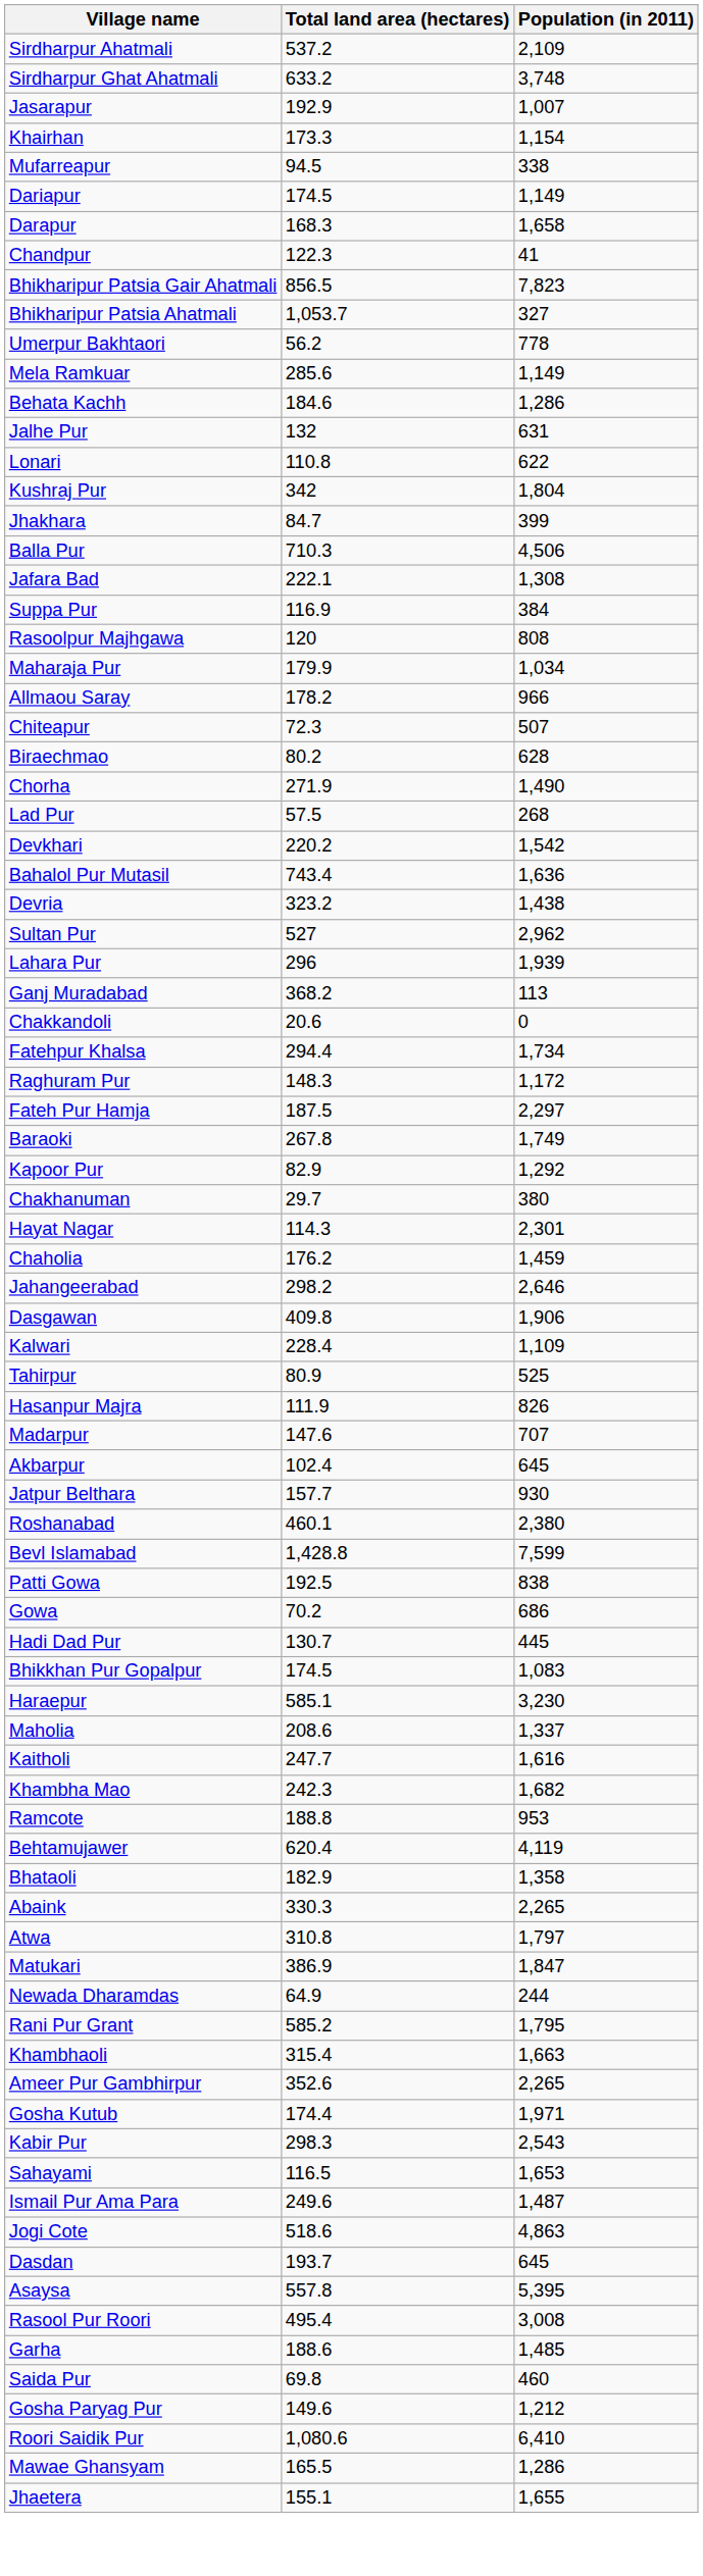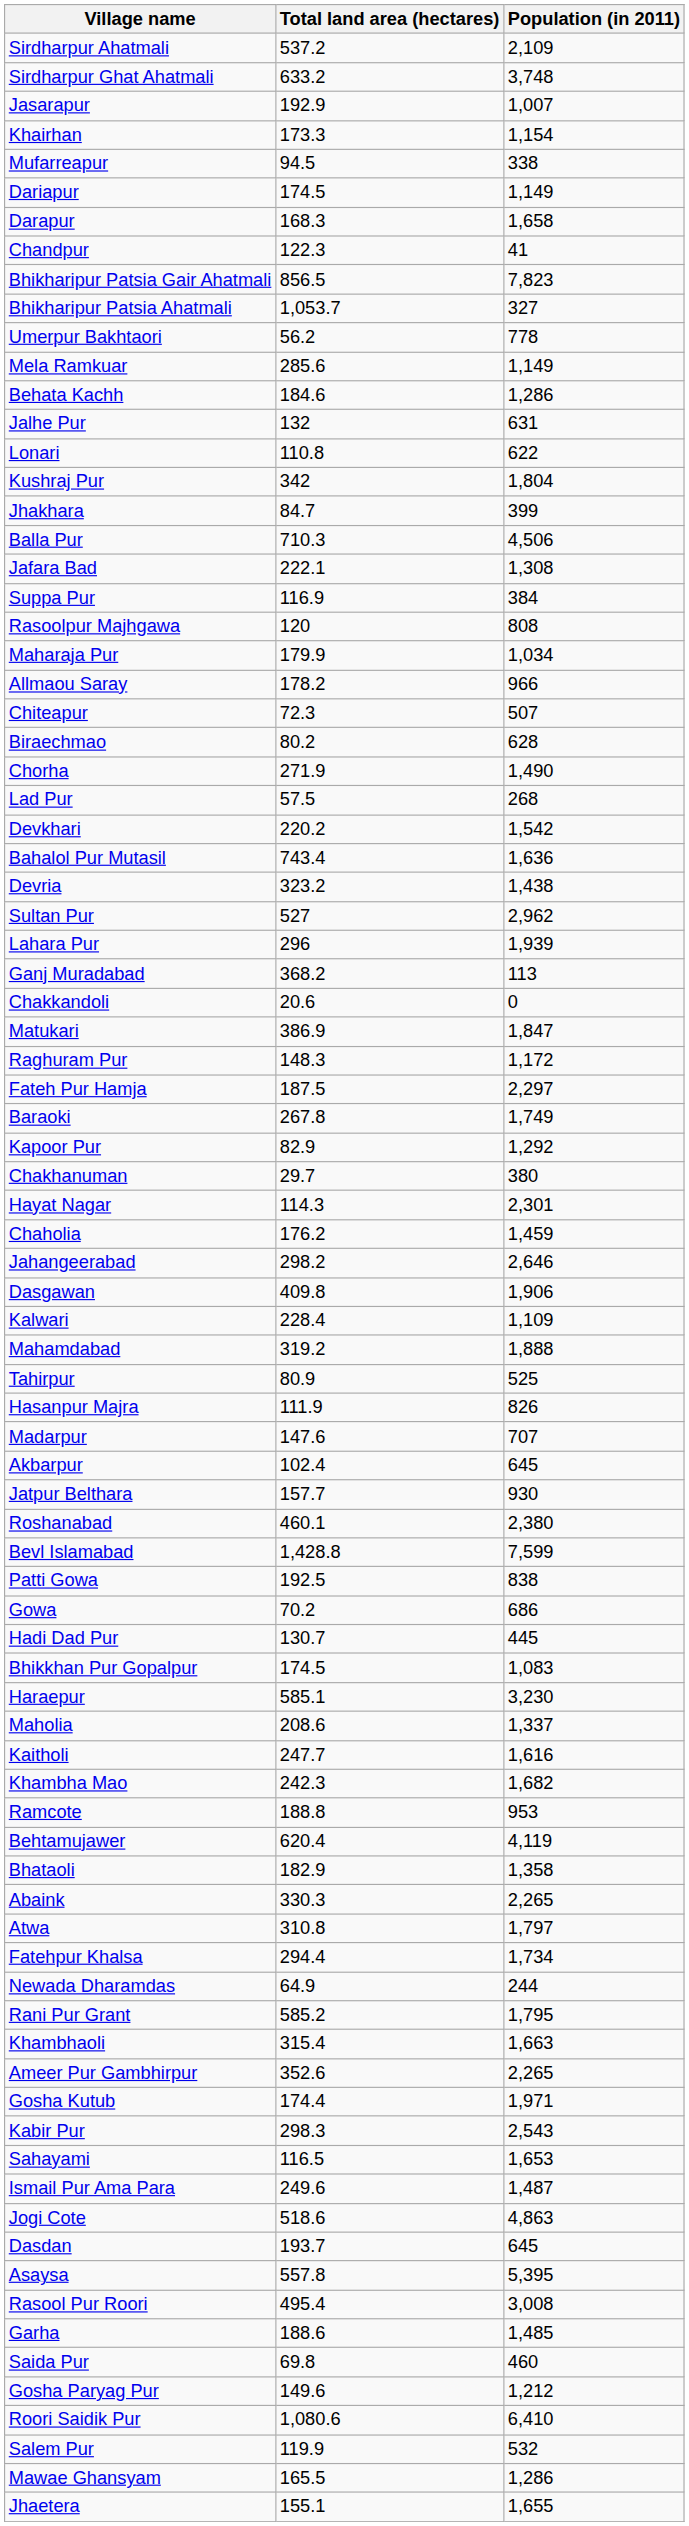 <table class="wikitable sortable">
 <tr>
 <th>Village name</th>
 <th>Total land area (hectares)</th>
 <th>Population (in 2011)</th>
 </tr>
 <tr>
 <td><a href='#'>Sirdharpur Ahatmali</a></td>
 <td>537.2</td>
 <td>2,109</td>
 </tr>
 <tr>
 <td><a href='#'>Sirdharpur Ghat Ahatmali</a></td>
 <td>633.2</td>
 <td>3,748</td>
 </tr>
 <tr>
 <td><a href='#'>Jasarapur</a></td>
 <td>192.9</td>
 <td>1,007</td>
 </tr>
 <tr>
 <td><a href='#'>Khairhan</a></td>
 <td>173.3</td>
 <td>1,154</td>
 </tr>
 <tr>
 <td><a href='#'>Mufarreapur</a></td>
 <td>94.5</td>
 <td>338</td>
 </tr>
 <tr>
 <td><a href='#'>Dariapur</a></td>
 <td>174.5</td>
 <td>1,149</td>
 </tr>
 <tr>
 <td><a href='#'>Darapur</a></td>
 <td>168.3</td>
 <td>1,658</td>
 </tr>
 <tr>
 <td><a href='#'>Chandpur</a></td>
 <td>122.3</td>
 <td>41</td>
 </tr>
 <tr>
 <td><a href='#'>Bhikharipur Patsia Gair Ahatmali</a></td>
 <td>856.5</td>
 <td>7,823</td>
 </tr>
 <tr>
 <td><a href='#'>Bhikharipur Patsia Ahatmali</a></td>
 <td>1,053.7</td>
 <td>327</td>
 </tr>
 <tr>
 <td><a href='#'>Umerpur Bakhtaori</a></td>
 <td>56.2</td>
 <td>778</td>
 </tr>
 <tr>
 <td><a href='#'>Mela Ramkuar</a></td>
 <td>285.6</td>
 <td>1,149</td>
 </tr>
 <tr>
 <td><a href='#'>Behata Kachh</a></td>
 <td>184.6</td>
 <td>1,286</td>
 </tr>
 <tr>
 <td><a href='#'>Jalhe Pur</a></td>
 <td>132</td>
 <td>631</td>
 </tr>
 <tr>
 <td><a href='#'>Lonari</a></td>
 <td>110.8</td>
 <td>622</td>
 </tr>
 <tr>
 <td><a href='#'>Kushraj Pur</a></td>
 <td>342</td>
 <td>1,804</td>
 </tr>
 <tr>
 <td><a href='#'>Jhakhara</a></td>
 <td>84.7</td>
 <td>399</td>
 </tr>
 <tr>
 <td><a href='#'>Balla Pur</a></td>
 <td>710.3</td>
 <td>4,506</td>
 </tr>
 <tr>
 <td><a href='#'>Jafara Bad</a></td>
 <td>222.1</td>
 <td>1,308</td>
 </tr>
 <tr>
 <td><a href='#'>Suppa Pur</a></td>
 <td>116.9</td>
 <td>384</td>
 </tr>
 <tr>
 <td><a href='#'>Rasoolpur Majhgawa</a></td>
 <td>120</td>
 <td>808</td>
 </tr>
 <tr>
 <td><a href='#'>Maharaja Pur</a></td>
 <td>179.9</td>
 <td>1,034</td>
 </tr>
 <tr>
 <td><a href='#'>Allmaou Saray</a></td>
 <td>178.2</td>
 <td>966</td>
 </tr>
 <tr>
 <td><a href='#'>Chiteapur</a></td>
 <td>72.3</td>
 <td>507</td>
 </tr>
 <tr>
 <td><a href='#'>Biraechmao</a></td>
 <td>80.2</td>
 <td>628</td>
 </tr>
 <tr>
 <td><a href='#'>Chorha</a></td>
 <td>271.9</td>
 <td>1,490</td>
 </tr>
 <tr>
 <td><a href='#'>Lad Pur</a></td>
 <td>57.5</td>
 <td>268</td>
 </tr>
 <tr>
 <td><a href='#'>Devkhari</a></td>
 <td>220.2</td>
 <td>1,542</td>
 </tr>
 <tr>
 <td><a href='#'>Bahalol Pur Mutasil</a></td>
 <td>743.4</td>
 <td>1,636</td>
 </tr>
 <tr>
 <td><a href='#'>Devria</a></td>
 <td>323.2</td>
 <td>1,438</td>
 </tr>
 <tr>
 <td><a href='#'>Sultan Pur</a></td>
 <td>527</td>
 <td>2,962</td>
 </tr>
 <tr>
 <td><a href='#'>Lahara Pur</a></td>
 <td>296</td>
 <td>1,939</td>
 </tr>
 <tr>
 <td><a href='#'>Ganj Muradabad</a></td>
 <td>368.2</td>
 <td>113</td>
 </tr>
 <tr>
 <td><a href='#'>Chakkandoli</a></td>
 <td>20.6</td>
 <td>0</td>
 </tr>
 <tr>
-<td><a href='#'>Fatehpur Khalsa</a></td>
-<td>294.4</td>
-<td>1,734</td>
+<td><a href='#'>Matukari</a></td>
+<td>386.9</td>
+<td>1,847</td>
 </tr>
 <tr>
 <td><a href='#'>Raghuram Pur</a></td>
 <td>148.3</td>
 <td>1,172</td>
 </tr>
 <tr>
 <td><a href='#'>Fateh Pur Hamja</a></td>
 <td>187.5</td>
 <td>2,297</td>
 </tr>
 <tr>
 <td><a href='#'>Baraoki</a></td>
 <td>267.8</td>
 <td>1,749</td>
 </tr>
 <tr>
 <td><a href='#'>Kapoor Pur</a></td>
 <td>82.9</td>
 <td>1,292</td>
 </tr>
 <tr>
 <td><a href='#'>Chakhanuman</a></td>
 <td>29.7</td>
 <td>380</td>
 </tr>
 <tr>
 <td><a href='#'>Hayat Nagar</a></td>
 <td>114.3</td>
 <td>2,301</td>
 </tr>
 <tr>
 <td><a href='#'>Chaholia</a></td>
 <td>176.2</td>
 <td>1,459</td>
 </tr>
 <tr>
 <td><a href='#'>Jahangeerabad</a></td>
 <td>298.2</td>
 <td>2,646</td>
 </tr>
 <tr>
 <td><a href='#'>Dasgawan</a></td>
 <td>409.8</td>
 <td>1,906</td>
 </tr>
 <tr>
 <td><a href='#'>Kalwari</a></td>
 <td>228.4</td>
 <td>1,109</td>
+</tr>
+<tr>
+<td><a href='#'>Mahamdabad</a></td>
+<td>319.2</td>
+<td>1,888</td>
 </tr>
 <tr>
 <td><a href='#'>Tahirpur</a></td>
 <td>80.9</td>
 <td>525</td>
 </tr>
 <tr>
 <td><a href='#'>Hasanpur Majra</a></td>
 <td>111.9</td>
 <td>826</td>
 </tr>
 <tr>
 <td><a href='#'>Madarpur</a></td>
 <td>147.6</td>
 <td>707</td>
 </tr>
 <tr>
 <td><a href='#'>Akbarpur</a></td>
 <td>102.4</td>
 <td>645</td>
 </tr>
 <tr>
 <td><a href='#'>Jatpur Belthara</a></td>
 <td>157.7</td>
 <td>930</td>
 </tr>
 <tr>
 <td><a href='#'>Roshanabad</a></td>
 <td>460.1</td>
 <td>2,380</td>
 </tr>
 <tr>
 <td><a href='#'>Bevl Islamabad</a></td>
 <td>1,428.8</td>
 <td>7,599</td>
 </tr>
 <tr>
 <td><a href='#'>Patti Gowa</a></td>
 <td>192.5</td>
 <td>838</td>
 </tr>
 <tr>
 <td><a href='#'>Gowa</a></td>
 <td>70.2</td>
 <td>686</td>
 </tr>
 <tr>
 <td><a href='#'>Hadi Dad Pur</a></td>
 <td>130.7</td>
 <td>445</td>
 </tr>
 <tr>
 <td><a href='#'>Bhikkhan Pur Gopalpur</a></td>
 <td>174.5</td>
 <td>1,083</td>
 </tr>
 <tr>
 <td><a href='#'>Haraepur</a></td>
 <td>585.1</td>
 <td>3,230</td>
 </tr>
 <tr>
 <td><a href='#'>Maholia</a></td>
 <td>208.6</td>
 <td>1,337</td>
 </tr>
 <tr>
 <td><a href='#'>Kaitholi</a></td>
 <td>247.7</td>
 <td>1,616</td>
 </tr>
 <tr>
 <td><a href='#'>Khambha Mao</a></td>
 <td>242.3</td>
 <td>1,682</td>
 </tr>
 <tr>
 <td><a href='#'>Ramcote</a></td>
 <td>188.8</td>
 <td>953</td>
 </tr>
 <tr>
 <td><a href='#'>Behtamujawer</a></td>
 <td>620.4</td>
 <td>4,119</td>
 </tr>
 <tr>
 <td><a href='#'>Bhataoli</a></td>
 <td>182.9</td>
 <td>1,358</td>
 </tr>
 <tr>
 <td><a href='#'>Abaink</a></td>
 <td>330.3</td>
 <td>2,265</td>
 </tr>
 <tr>
 <td><a href='#'>Atwa</a></td>
 <td>310.8</td>
 <td>1,797</td>
 </tr>
 <tr>
-<td><a href='#'>Matukari</a></td>
-<td>386.9</td>
-<td>1,847</td>
+<td><a href='#'>Fatehpur Khalsa</a></td>
+<td>294.4</td>
+<td>1,734</td>
 </tr>
 <tr>
 <td><a href='#'>Newada Dharamdas</a></td>
 <td>64.9</td>
 <td>244</td>
 </tr>
 <tr>
 <td><a href='#'>Rani Pur Grant</a></td>
 <td>585.2</td>
 <td>1,795</td>
 </tr>
 <tr>
 <td><a href='#'>Khambhaoli</a></td>
 <td>315.4</td>
 <td>1,663</td>
 </tr>
 <tr>
 <td><a href='#'>Ameer Pur Gambhirpur</a></td>
 <td>352.6</td>
 <td>2,265</td>
 </tr>
 <tr>
 <td><a href='#'>Gosha Kutub</a></td>
 <td>174.4</td>
 <td>1,971</td>
 </tr>
 <tr>
 <td><a href='#'>Kabir Pur</a></td>
 <td>298.3</td>
 <td>2,543</td>
 </tr>
 <tr>
 <td><a href='#'>Sahayami</a></td>
 <td>116.5</td>
 <td>1,653</td>
 </tr>
 <tr>
 <td><a href='#'>Ismail Pur Ama Para</a></td>
 <td>249.6</td>
 <td>1,487</td>
 </tr>
 <tr>
 <td><a href='#'>Jogi Cote</a></td>
 <td>518.6</td>
 <td>4,863</td>
 </tr>
 <tr>
 <td><a href='#'>Dasdan</a></td>
 <td>193.7</td>
 <td>645</td>
 </tr>
 <tr>
 <td><a href='#'>Asaysa</a></td>
 <td>557.8</td>
 <td>5,395</td>
 </tr>
 <tr>
 <td><a href='#'>Rasool Pur Roori</a></td>
 <td>495.4</td>
 <td>3,008</td>
 </tr>
 <tr>
 <td><a href='#'>Garha</a></td>
 <td>188.6</td>
 <td>1,485</td>
 </tr>
 <tr>
 <td><a href='#'>Saida Pur</a></td>
 <td>69.8</td>
 <td>460</td>
 </tr>
 <tr>
 <td><a href='#'>Gosha Paryag Pur</a></td>
 <td>149.6</td>
 <td>1,212</td>
 </tr>
 <tr>
 <td><a href='#'>Roori Saidik Pur</a></td>
 <td>1,080.6</td>
 <td>6,410</td>
 </tr>
 <tr>
+<td><a href='#'>Salem Pur</a></td>
+<td>119.9</td>
+<td>532</td>
+</tr>
+<tr>
 <td><a href='#'>Mawae Ghansyam</a></td>
 <td>165.5</td>
 <td>1,286</td>
 </tr>
 <tr>
 <td><a href='#'>Jhaetera</a></td>
 <td>155.1</td>
 <td>1,655</td>
 </tr>
 </table>
